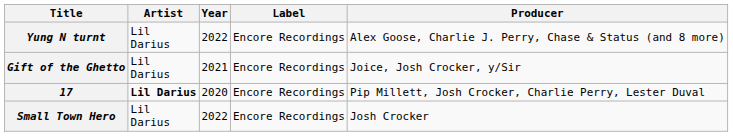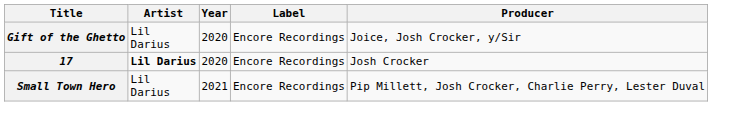 <table class="wikitable">
 <tr>
 <th>Title</th>
 <th>Artist</th>
 <th>Year</th>
 <th>Label</th>
 <th>Producer</th>
 </tr>
 <tr>
-<th><em>Yung N turnt</em></th>
-<td>Lil<br>Darius</td>
-<td>2022</td>
-<td>Encore Recordings</td>
-<td>Alex Goose, Charlie J. Perry, Chase & Status (and 8 more)</td>
-</tr>
-<tr>
 <th><em>Gift of the Ghetto</em></th>
 <td>Lil<br>Darius</td>
-<td>2021</td>
+<td>2020</td>
 <td>Encore Recordings</td>
 <td>Joice, Josh Crocker, y/Sir</td>
 </tr>
 <tr>
 <th><em>17</em></th>
 <td><strong>Lil Darius</strong></td>
 <td>2020</td>
 <td>Encore Recordings</td>
-<td>Pip Millett, Josh Crocker, Charlie Perry, Lester Duval</td>
+<td>Josh Crocker</td>
 </tr>
 <tr>
 <th><em>Small Town Hero</em></th>
 <td>Lil<br>Darius</td>
-<td>2022</td>
+<td>2021</td>
 <td>Encore Recordings</td>
-<td>Josh Crocker</td>
+<td>Pip Millett, Josh Crocker, Charlie Perry, Lester Duval</td>
 </tr>
 </table>
